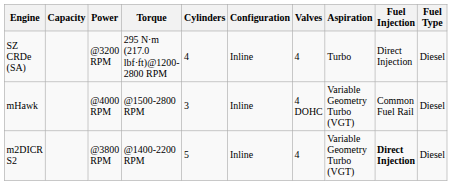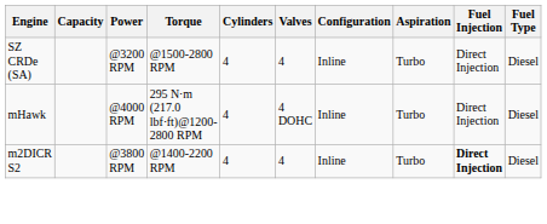 <table class="wikitable">
 <tr>
 <th>Engine</th>
 <th>Capacity</th>
 <th>Power</th>
 <th>Torque</th>
 <th>Cylinders</th>
+<th>Valves</th>
 <th>Configuration</th>
-<th>Valves</th>
 <th>Aspiration</th>
 <th>Fuel Injection</th>
 <th>Fuel Type</th>
 </tr>
 <tr>
 <td>SZ CRDe (SA)</td>
 <td></td>
 <td>@3200 RPM</td>
-<td>295 N⋅m (217.0 lbf⋅ft)@1200-2800 RPM</td>
+<td>@1500-2800 RPM</td>
+<td>4</td>
 <td>4</td>
 <td>Inline</td>
-<td>4</td>
 <td>Turbo</td>
 <td>Direct Injection</td>
 <td>Diesel</td>
 </tr>
 <tr>
 <td>mHawk</td>
 <td></td>
 <td>@4000 RPM</td>
-<td>@1500-2800 RPM</td>
-<td>3</td>
+<td>295 N⋅m (217.0 lbf⋅ft)@1200-2800 RPM</td>
+<td>4</td>
+<td>4 DOHC</td>
 <td>Inline</td>
-<td>4 DOHC</td>
-<td>Variable Geometry Turbo (VGT)</td>
-<td>Common Fuel Rail</td>
+<td>Turbo</td>
+<td>Direct Injection</td>
 <td>Diesel</td>
 </tr>
 <tr>
 <td>m2DICR S2</td>
 <td></td>
 <td>@3800 RPM</td>
 <td>@1400-2200 RPM</td>
-<td>5</td>
+<td>4</td>
+<td>4</td>
 <td>Inline</td>
-<td>4</td>
-<td>Variable Geometry Turbo (VGT)</td>
+<td>Turbo</td>
 <td><strong>Direct Injection</strong></td>
 <td>Diesel</td>
 </tr>
 </table>
